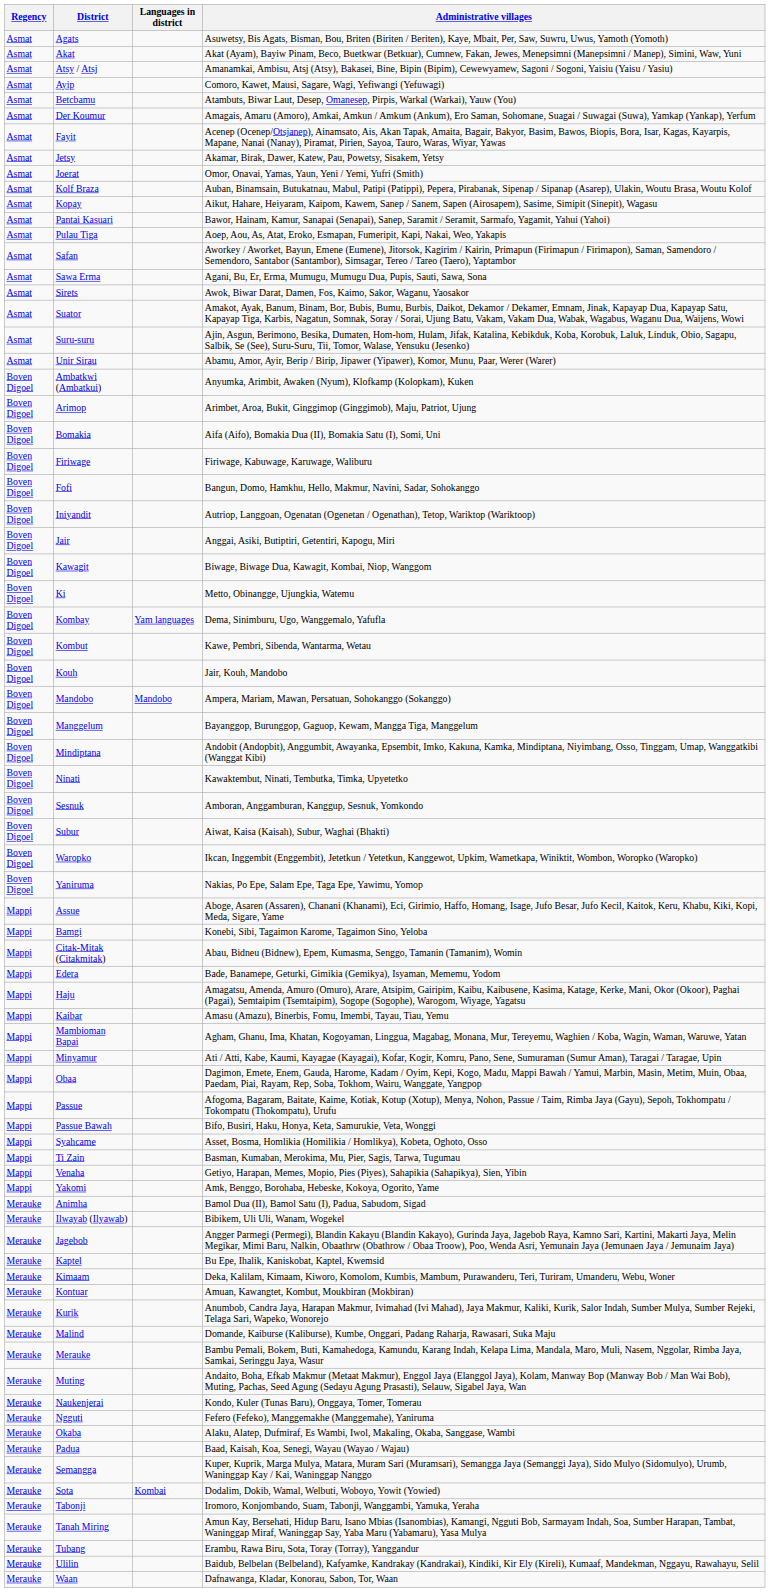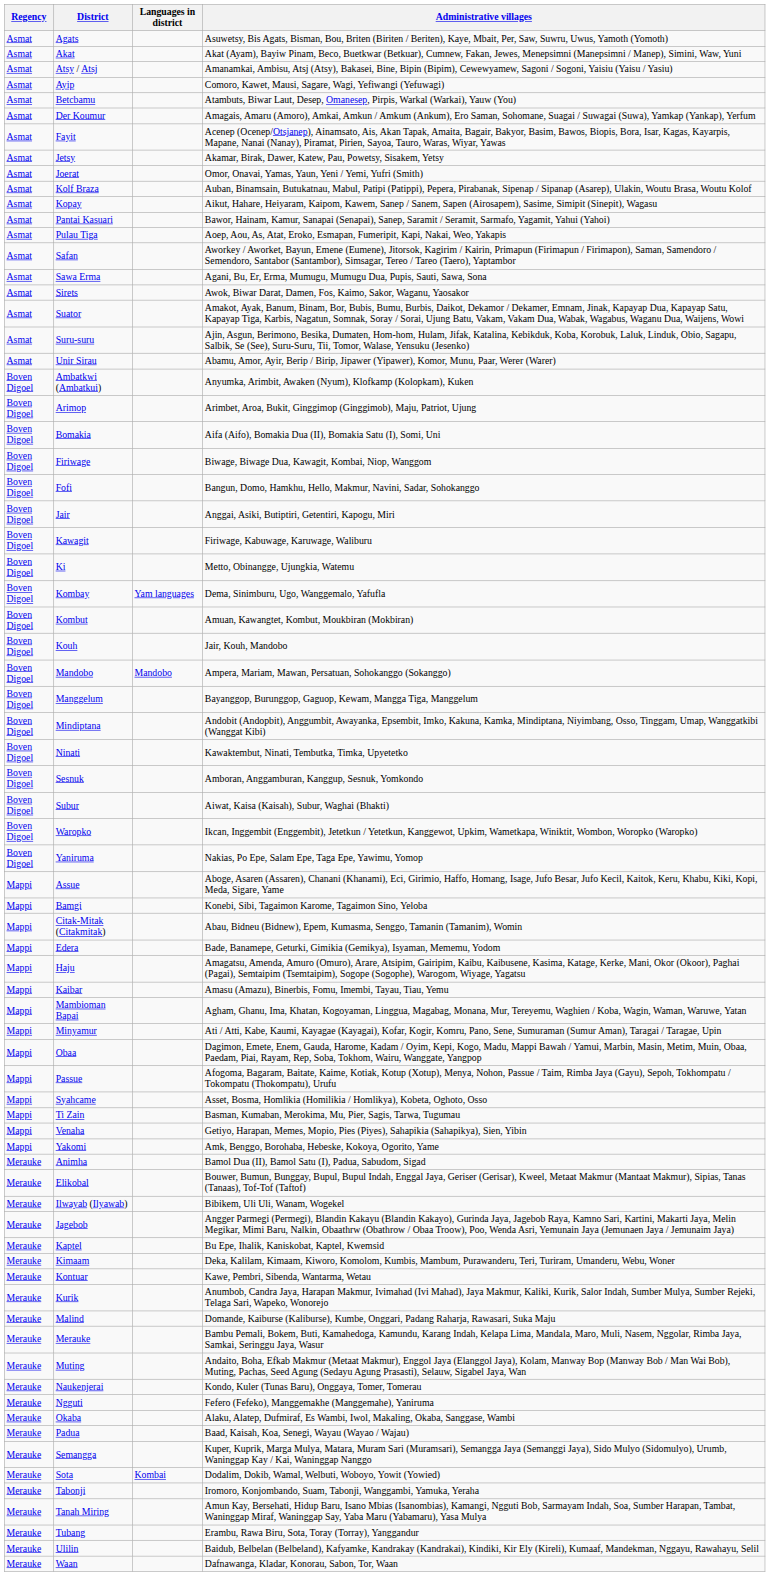 <table class="wikitable sortable">
 <tr>
 <th><a href='#'>Regency</a></th>
 <th><a href='#'>District</a></th>
 <th>Languages in district</th>
 <th><a href='#'>Administrative villages</a></th>
 </tr>
 <tr>
 <td><a href='#'>Asmat</a></td>
 <td><a href='#'>Agats</a></td>
 <td></td>
 <td>Asuwetsy, Bis Agats, Bisman, Bou, Briten (Biriten / Beriten), Kaye, Mbait, Per, Saw, Suwru, Uwus, Yamoth (Yomoth)</td>
 </tr>
 <tr>
 <td><a href='#'>Asmat</a></td>
 <td><a href='#'>Akat</a></td>
 <td></td>
 <td>Akat (Ayam), Bayiw Pinam, Beco, Buetkwar (Betkuar), Cumnew, Fakan, Jewes, Menepsimni (Manepsimni / Manep), Simini, Waw, Yuni</td>
 </tr>
 <tr>
 <td><a href='#'>Asmat</a></td>
 <td><a href='#'>Atsy</a> / <a href='#'>Atsj</a></td>
 <td></td>
 <td>Amanamkai, Ambisu, Atsj (Atsy), Bakasei, Bine, Bipin (Bipim), Cewewyamew, Sagoni / Sogoni, Yaisiu (Yaisu / Yasiu)</td>
 </tr>
 <tr>
 <td><a href='#'>Asmat</a></td>
 <td><a href='#'>Ayip</a></td>
 <td></td>
 <td>Comoro, Kawet, Mausi, Sagare, Wagi, Yefiwangi (Yefuwagi)</td>
 </tr>
 <tr>
 <td><a href='#'>Asmat</a></td>
 <td><a href='#'>Betcbamu</a></td>
 <td></td>
 <td>Atambuts, Biwar Laut, Desep, <a href='#'>Omanesep</a>, Pirpis, Warkal (Warkai), Yauw (You)</td>
 </tr>
 <tr>
 <td><a href='#'>Asmat</a></td>
 <td><a href='#'>Der Koumur</a></td>
 <td></td>
 <td>Amagais, Amaru (Amoro), Amkai, Amkun / Amkum (Ankum), Ero Saman, Sohomane, Suagai / Suwagai (Suwa), Yamkap (Yankap), Yerfum</td>
 </tr>
 <tr>
 <td><a href='#'>Asmat</a></td>
 <td><a href='#'>Fayit</a></td>
 <td></td>
 <td>Acenep (Ocenep/<a href='#'>Otsjanep</a>), Ainamsato, Ais, Akan Tapak, Amaita, Bagair, Bakyor, Basim, Bawos, Biopis, Bora, Isar, Kagas, Kayarpis, Mapane, Nanai (Nanay), Piramat, Pirien, Sayoa, Tauro, Waras, Wiyar, Yawas</td>
 </tr>
 <tr>
 <td><a href='#'>Asmat</a></td>
 <td><a href='#'>Jetsy</a></td>
 <td></td>
 <td>Akamar, Birak, Dawer, Katew, Pau, Powetsy, Sisakem, Yetsy</td>
 </tr>
 <tr>
 <td><a href='#'>Asmat</a></td>
 <td><a href='#'>Joerat</a></td>
 <td></td>
 <td>Omor, Onavai, Yamas, Yaun, Yeni / Yemi, Yufri (Smith)</td>
 </tr>
 <tr>
 <td><a href='#'>Asmat</a></td>
 <td><a href='#'>Kolf Braza</a></td>
 <td></td>
 <td>Auban, Binamsain, Butukatnau, Mabul, Patipi (Patippi), Pepera, Pirabanak, Sipenap / Sipanap (Asarep), Ulakin, Woutu Brasa, Woutu Kolof</td>
 </tr>
 <tr>
 <td><a href='#'>Asmat</a></td>
 <td><a href='#'>Kopay</a></td>
 <td></td>
 <td>Aikut, Hahare, Heiyaram, Kaipom, Kawem, Sanep / Sanem, Sapen (Airosapem), Sasime, Simipit (Sinepit), Wagasu</td>
 </tr>
 <tr>
 <td><a href='#'>Asmat</a></td>
 <td><a href='#'>Pantai Kasuari</a></td>
 <td></td>
 <td>Bawor, Hainam, Kamur, Sanapai (Senapai), Sanep, Saramit / Seramit, Sarmafo, Yagamit, Yahui (Yahoi)</td>
 </tr>
 <tr>
 <td><a href='#'>Asmat</a></td>
 <td><a href='#'>Pulau Tiga</a></td>
 <td></td>
 <td>Aoep, Aou, As, Atat, Eroko, Esmapan, Fumeripit, Kapi, Nakai, Weo, Yakapis</td>
 </tr>
 <tr>
 <td><a href='#'>Asmat</a></td>
 <td><a href='#'>Safan</a></td>
 <td></td>
 <td>Aworkey / Aworket, Bayun, Emene (Eumene), Jitorsok, Kagirim / Kairin, Primapun (Firimapun / Firimapon), Saman, Samendoro / Semendoro, Santabor (Santambor), Simsagar, Tereo / Tareo (Taero), Yaptambor</td>
 </tr>
 <tr>
 <td><a href='#'>Asmat</a></td>
 <td><a href='#'>Sawa Erma</a></td>
 <td></td>
 <td>Agani, Bu, Er, Erma, Mumugu, Mumugu Dua, Pupis, Sauti, Sawa, Sona</td>
 </tr>
 <tr>
 <td><a href='#'>Asmat</a></td>
 <td><a href='#'>Sirets</a></td>
 <td></td>
 <td>Awok, Biwar Darat, Damen, Fos, Kaimo, Sakor, Waganu, Yaosakor</td>
 </tr>
 <tr>
 <td><a href='#'>Asmat</a></td>
 <td><a href='#'>Suator</a></td>
 <td></td>
 <td>Amakot, Ayak, Banum, Binam, Bor, Bubis, Bumu, Burbis, Daikot, Dekamor / Dekamer, Emnam, Jinak, Kapayap Dua, Kapayap Satu, Kapayap Tiga, Karbis, Nagatun, Somnak, Soray / Sorai, Ujung Batu, Vakam, Vakam Dua, Wabak, Wagabus, Waganu Dua, Waijens, Wowi</td>
 </tr>
 <tr>
 <td><a href='#'>Asmat</a></td>
 <td><a href='#'>Suru-suru</a></td>
 <td></td>
 <td>Ajin, Asgun, Berimono, Besika, Dumaten, Hom-hom, Hulam, Jifak, Katalina, Kebikduk, Koba, Korobuk, Laluk, Linduk, Obio, Sagapu, Salbik, Se (See), Suru-Suru, Tii, Tomor, Walase, Yensuku (Jesenko)</td>
 </tr>
 <tr>
 <td><a href='#'>Asmat</a></td>
 <td><a href='#'>Unir Sirau</a></td>
 <td></td>
 <td>Abamu, Amor, Ayir, Berip / Birip, Jipawer (Yipawer), Komor, Munu, Paar, Werer (Warer)</td>
 </tr>
 <tr>
 <td><a href='#'>Boven Digoel</a></td>
 <td><a href='#'>Ambatkwi</a> (<a href='#'>Ambatkui</a>)</td>
 <td></td>
 <td>Anyumka, Arimbit, Awaken (Nyum), Klofkamp (Kolopkam), Kuken</td>
 </tr>
 <tr>
 <td><a href='#'>Boven Digoel</a></td>
 <td><a href='#'>Arimop</a></td>
 <td></td>
 <td>Arimbet, Aroa, Bukit, Ginggimop (Ginggimob), Maju, Patriot, Ujung</td>
 </tr>
 <tr>
 <td><a href='#'>Boven Digoel</a></td>
 <td><a href='#'>Bomakia</a></td>
 <td></td>
 <td>Aifa (Aifo), Bomakia Dua (II), Bomakia Satu (I), Somi, Uni</td>
 </tr>
 <tr>
 <td><a href='#'>Boven Digoel</a></td>
 <td><a href='#'>Firiwage</a></td>
 <td></td>
-<td>Firiwage, Kabuwage, Karuwage, Waliburu</td>
+<td>Biwage, Biwage Dua, Kawagit, Kombai, Niop, Wanggom</td>
 </tr>
 <tr>
 <td><a href='#'>Boven Digoel</a></td>
 <td><a href='#'>Fofi</a></td>
 <td></td>
 <td>Bangun, Domo, Hamkhu, Hello, Makmur, Navini, Sadar, Sohokanggo</td>
-</tr>
-<tr>
-<td><a href='#'>Boven Digoel</a></td>
-<td><a href='#'>Iniyandit</a></td>
-<td></td>
-<td>Autriop, Langgoan, Ogenatan (Ogenetan / Ogenathan), Tetop, Wariktop (Wariktoop)</td>
 </tr>
 <tr>
 <td><a href='#'>Boven Digoel</a></td>
 <td><a href='#'>Jair</a></td>
 <td></td>
 <td>Anggai, Asiki, Butiptiri, Getentiri, Kapogu, Miri</td>
 </tr>
 <tr>
 <td><a href='#'>Boven Digoel</a></td>
 <td><a href='#'>Kawagit</a></td>
 <td></td>
-<td>Biwage, Biwage Dua, Kawagit, Kombai, Niop, Wanggom</td>
+<td>Firiwage, Kabuwage, Karuwage, Waliburu</td>
 </tr>
 <tr>
 <td><a href='#'>Boven Digoel</a></td>
 <td><a href='#'>Ki</a></td>
 <td></td>
 <td>Metto, Obinangge, Ujungkia, Watemu</td>
 </tr>
 <tr>
 <td><a href='#'>Boven Digoel</a></td>
 <td><a href='#'>Kombay</a></td>
 <td><a href='#'>Yam languages</a></td>
 <td>Dema, Sinimburu, Ugo, Wanggemalo, Yafufla</td>
 </tr>
 <tr>
 <td><a href='#'>Boven Digoel</a></td>
 <td><a href='#'>Kombut</a></td>
 <td></td>
-<td>Kawe, Pembri, Sibenda, Wantarma, Wetau</td>
+<td>Amuan, Kawangtet, Kombut, Moukbiran (Mokbiran)</td>
 </tr>
 <tr>
 <td><a href='#'>Boven Digoel</a></td>
 <td><a href='#'>Kouh</a></td>
 <td></td>
 <td>Jair, Kouh, Mandobo</td>
 </tr>
 <tr>
 <td><a href='#'>Boven Digoel</a></td>
 <td><a href='#'>Mandobo</a></td>
 <td><a href='#'>Mandobo</a></td>
 <td>Ampera, Mariam, Mawan, Persatuan, Sohokanggo (Sokanggo)</td>
 </tr>
 <tr>
 <td><a href='#'>Boven Digoel</a></td>
 <td><a href='#'>Manggelum</a></td>
 <td></td>
 <td>Bayanggop, Burunggop, Gaguop, Kewam, Mangga Tiga, Manggelum</td>
 </tr>
 <tr>
 <td><a href='#'>Boven Digoel</a></td>
 <td><a href='#'>Mindiptana</a></td>
 <td></td>
 <td>Andobit (Andopbit), Anggumbit, Awayanka, Epsembit, Imko, Kakuna, Kamka, Mindiptana, Niyimbang, Osso, Tinggam, Umap, Wanggatkibi (Wanggat Kibi)</td>
 </tr>
 <tr>
 <td><a href='#'>Boven Digoel</a></td>
 <td><a href='#'>Ninati</a></td>
 <td></td>
 <td>Kawaktembut, Ninati, Tembutka, Timka, Upyetetko</td>
 </tr>
 <tr>
 <td><a href='#'>Boven Digoel</a></td>
 <td><a href='#'>Sesnuk</a></td>
 <td></td>
 <td>Amboran, Anggamburan, Kanggup, Sesnuk, Yomkondo</td>
 </tr>
 <tr>
 <td><a href='#'>Boven Digoel</a></td>
 <td><a href='#'>Subur</a></td>
 <td></td>
 <td>Aiwat, Kaisa (Kaisah), Subur, Waghai (Bhakti)</td>
 </tr>
 <tr>
 <td><a href='#'>Boven Digoel</a></td>
 <td><a href='#'>Waropko</a></td>
 <td></td>
 <td>Ikcan, Inggembit (Enggembit), Jetetkun / Yetetkun, Kanggewot, Upkim, Wametkapa, Winiktit, Wombon, Woropko (Waropko)</td>
 </tr>
 <tr>
 <td><a href='#'>Boven Digoel</a></td>
 <td><a href='#'>Yaniruma</a></td>
 <td></td>
 <td>Nakias, Po Epe, Salam Epe, Taga Epe, Yawimu, Yomop</td>
 </tr>
 <tr>
 <td><a href='#'>Mappi</a></td>
 <td><a href='#'>Assue</a></td>
 <td></td>
 <td>Aboge, Asaren (Assaren), Chanani (Khanami), Eci, Girimio, Haffo, Homang, Isage, Jufo Besar, Jufo Kecil, Kaitok, Keru, Khabu, Kiki, Kopi, Meda, Sigare, Yame</td>
 </tr>
 <tr>
 <td><a href='#'>Mappi</a></td>
 <td><a href='#'>Bamgi</a></td>
 <td></td>
 <td>Konebi, Sibi, Tagaimon Karome, Tagaimon Sino, Yeloba</td>
 </tr>
 <tr>
 <td><a href='#'>Mappi</a></td>
 <td><a href='#'>Citak-Mitak</a> (<a href='#'>Citakmitak</a>)</td>
 <td></td>
 <td>Abau, Bidneu (Bidnew), Epem, Kumasma, Senggo, Tamanin (Tamanim), Womin</td>
 </tr>
 <tr>
 <td><a href='#'>Mappi</a></td>
 <td><a href='#'>Edera</a></td>
 <td></td>
 <td>Bade, Banamepe, Geturki, Gimikia (Gemikya), Isyaman, Mememu, Yodom</td>
 </tr>
 <tr>
 <td><a href='#'>Mappi</a></td>
 <td><a href='#'>Haju</a></td>
 <td></td>
 <td>Amagatsu, Amenda, Amuro (Omuro), Arare, Atsipim, Gairipim, Kaibu, Kaibusene, Kasima, Katage, Kerke, Mani, Okor (Okoor), Paghai (Pagai), Semtaipim (Tsemtaipim), Sogope (Sogophe), Warogom, Wiyage, Yagatsu</td>
 </tr>
 <tr>
 <td><a href='#'>Mappi</a></td>
 <td><a href='#'>Kaibar</a></td>
 <td></td>
 <td>Amasu (Amazu), Binerbis, Fomu, Imembi, Tayau, Tiau, Yemu</td>
 </tr>
 <tr>
 <td><a href='#'>Mappi</a></td>
 <td><a href='#'>Mambioman Bapai</a></td>
 <td></td>
 <td>Agham, Ghanu, Ima, Khatan, Kogoyaman, Linggua, Magabag, Monana, Mur, Tereyemu, Waghien / Koba, Wagin, Waman, Waruwe, Yatan</td>
 </tr>
 <tr>
 <td><a href='#'>Mappi</a></td>
 <td><a href='#'>Minyamur</a></td>
 <td></td>
 <td>Ati / Atti, Kabe, Kaumi, Kayagae (Kayagai), Kofar, Kogir, Komru, Pano, Sene, Sumuraman (Sumur Aman), Taragai / Taragae, Upin</td>
 </tr>
 <tr>
 <td><a href='#'>Mappi</a></td>
 <td><a href='#'>Obaa</a></td>
 <td></td>
 <td>Dagimon, Emete, Enem, Gauda, Harome, Kadam / Oyim, Kepi, Kogo, Madu, Mappi Bawah / Yamui, Marbin, Masin, Metim, Muin, Obaa, Paedam, Piai, Rayam, Rep, Soba, Tokhom, Wairu, Wanggate, Yangpop</td>
 </tr>
 <tr>
 <td><a href='#'>Mappi</a></td>
 <td><a href='#'>Passue</a></td>
 <td></td>
 <td>Afogoma, Bagaram, Baitate, Kaime, Kotiak, Kotup (Xotup), Menya, Nohon, Passue / Taim, Rimba Jaya (Gayu), Sepoh, Tokhompatu / Tokompatu (Thokompatu), Urufu</td>
 </tr>
 <tr>
 <td><a href='#'>Mappi</a></td>
-<td><a href='#'>Passue Bawah</a></td>
-<td></td>
-<td>Bifo, Busiri, Haku, Honya, Keta, Samurukie, Veta, Wonggi</td>
-</tr>
-<tr>
-<td><a href='#'>Mappi</a></td>
 <td><a href='#'>Syahcame</a></td>
 <td></td>
 <td>Asset, Bosma, Homlikia (Homilikia / Homlikya), Kobeta, Oghoto, Osso</td>
 </tr>
 <tr>
 <td><a href='#'>Mappi</a></td>
 <td><a href='#'>Ti Zain</a></td>
 <td></td>
 <td>Basman, Kumaban, Merokima, Mu, Pier, Sagis, Tarwa, Tugumau</td>
 </tr>
 <tr>
 <td><a href='#'>Mappi</a></td>
 <td><a href='#'>Venaha</a></td>
 <td></td>
 <td>Getiyo, Harapan, Memes, Mopio, Pies (Piyes), Sahapikia (Sahapikya), Sien, Yibin</td>
 </tr>
 <tr>
 <td><a href='#'>Mappi</a></td>
 <td><a href='#'>Yakomi</a></td>
 <td></td>
 <td>Amk, Benggo, Borohaba, Hebeske, Kokoya, Ogorito, Yame</td>
 </tr>
 <tr>
 <td><a href='#'>Merauke</a></td>
 <td><a href='#'>Animha</a></td>
 <td></td>
 <td>Bamol Dua (II), Bamol Satu (I), Padua, Sabudom, Sigad</td>
 </tr>
 <tr>
 <td><a href='#'>Merauke</a></td>
+<td><a href='#'>Elikobal</a></td>
+<td></td>
+<td>Bouwer, Bumun, Bunggay, Bupul, Bupul Indah, Enggal Jaya, Geriser (Gerisar), Kweel, Metaat Makmur (Mantaat Makmur), Sipias, Tanas (Tanaas), Tof-Tof (Taftof)</td>
+</tr>
+<tr>
+<td><a href='#'>Merauke</a></td>
 <td><a href='#'>Ilwayab</a> (<a href='#'>Ilyawab</a>)</td>
 <td></td>
 <td>Bibikem, Uli Uli, Wanam, Wogekel</td>
 </tr>
 <tr>
 <td><a href='#'>Merauke</a></td>
 <td><a href='#'>Jagebob</a></td>
 <td></td>
 <td>Angger Parmegi (Permegi), Blandin Kakayu (Blandin Kakayo), Gurinda Jaya, Jagebob Raya, Kamno Sari, Kartini, Makarti Jaya, Melin Megikar, Mimi Baru, Nalkin, Obaathrw (Obathrow / Obaa Troow), Poo, Wenda Asri, Yemunain Jaya (Jemunaen Jaya / Jemunaim Jaya)</td>
 </tr>
 <tr>
 <td><a href='#'>Merauke</a></td>
 <td><a href='#'>Kaptel</a></td>
 <td></td>
 <td>Bu Epe, Ihalik, Kaniskobat, Kaptel, Kwemsid</td>
 </tr>
 <tr>
 <td><a href='#'>Merauke</a></td>
 <td><a href='#'>Kimaam</a></td>
 <td></td>
 <td>Deka, Kalilam, Kimaam, Kiworo, Komolom, Kumbis, Mambum, Purawanderu, Teri, Turiram, Umanderu, Webu, Woner</td>
 </tr>
 <tr>
 <td><a href='#'>Merauke</a></td>
 <td><a href='#'>Kontuar</a></td>
 <td></td>
-<td>Amuan, Kawangtet, Kombut, Moukbiran (Mokbiran)</td>
+<td>Kawe, Pembri, Sibenda, Wantarma, Wetau</td>
 </tr>
 <tr>
 <td><a href='#'>Merauke</a></td>
 <td><a href='#'>Kurik</a></td>
 <td></td>
 <td>Anumbob, Candra Jaya, Harapan Makmur, Ivimahad (Ivi Mahad), Jaya Makmur, Kaliki, Kurik, Salor Indah, Sumber Mulya, Sumber Rejeki, Telaga Sari, Wapeko, Wonorejo</td>
 </tr>
 <tr>
 <td><a href='#'>Merauke</a></td>
 <td><a href='#'>Malind</a></td>
 <td></td>
 <td>Domande, Kaiburse (Kaliburse), Kumbe, Onggari, Padang Raharja, Rawasari, Suka Maju</td>
 </tr>
 <tr>
 <td><a href='#'>Merauke</a></td>
 <td><a href='#'>Merauke</a></td>
 <td></td>
 <td>Bambu Pemali, Bokem, Buti, Kamahedoga, Kamundu, Karang Indah, Kelapa Lima, Mandala, Maro, Muli, Nasem, Nggolar, Rimba Jaya, Samkai, Seringgu Jaya, Wasur</td>
 </tr>
 <tr>
 <td><a href='#'>Merauke</a></td>
 <td><a href='#'>Muting</a></td>
 <td></td>
 <td>Andaito, Boha, Efkab Makmur (Metaat Makmur), Enggol Jaya (Elanggol Jaya), Kolam, Manway Bop (Manway Bob / Man Wai Bob), Muting, Pachas, Seed Agung (Sedayu Agung Prasasti), Selauw, Sigabel Jaya, Wan</td>
 </tr>
 <tr>
 <td><a href='#'>Merauke</a></td>
 <td><a href='#'>Naukenjerai</a></td>
 <td></td>
 <td>Kondo, Kuler (Tunas Baru), Onggaya, Tomer, Tomerau</td>
 </tr>
 <tr>
 <td><a href='#'>Merauke</a></td>
 <td><a href='#'>Ngguti</a></td>
 <td></td>
 <td>Fefero (Fefeko), Manggemakhe (Manggemahe), Yaniruma</td>
 </tr>
 <tr>
 <td><a href='#'>Merauke</a></td>
 <td><a href='#'>Okaba</a></td>
 <td></td>
 <td>Alaku, Alatep, Dufmiraf, Es Wambi, Iwol, Makaling, Okaba, Sanggase, Wambi</td>
 </tr>
 <tr>
 <td><a href='#'>Merauke</a></td>
 <td><a href='#'>Padua</a></td>
 <td></td>
 <td>Baad, Kaisah, Koa, Senegi, Wayau (Wayao / Wajau)</td>
 </tr>
 <tr>
 <td><a href='#'>Merauke</a></td>
 <td><a href='#'>Semangga</a></td>
 <td></td>
 <td>Kuper, Kuprik, Marga Mulya, Matara, Muram Sari (Muramsari), Semangga Jaya (Semanggi Jaya), Sido Mulyo (Sidomulyo), Urumb, Waninggap Kay / Kai, Waninggap Nanggo</td>
 </tr>
 <tr>
 <td><a href='#'>Merauke</a></td>
 <td><a href='#'>Sota</a></td>
 <td><a href='#'>Kombai</a></td>
 <td>Dodalim, Dokib, Wamal, Welbuti, Woboyo, Yowit (Yowied)</td>
 </tr>
 <tr>
 <td><a href='#'>Merauke</a></td>
 <td><a href='#'>Tabonji</a></td>
 <td></td>
 <td>Iromoro, Konjombando, Suam, Tabonji, Wanggambi, Yamuka, Yeraha</td>
 </tr>
 <tr>
 <td><a href='#'>Merauke</a></td>
 <td><a href='#'>Tanah Miring</a></td>
 <td></td>
 <td>Amun Kay, Bersehati, Hidup Baru, Isano Mbias (Isanombias), Kamangi, Ngguti Bob, Sarmayam Indah, Soa, Sumber Harapan, Tambat, Waninggap Miraf, Waninggap Say, Yaba Maru (Yabamaru), Yasa Mulya</td>
 </tr>
 <tr>
 <td><a href='#'>Merauke</a></td>
 <td><a href='#'>Tubang</a></td>
 <td></td>
 <td>Erambu, Rawa Biru, Sota, Toray (Torray), Yanggandur</td>
 </tr>
 <tr>
 <td><a href='#'>Merauke</a></td>
 <td><a href='#'>Ulilin</a></td>
 <td></td>
 <td>Baidub, Belbelan (Belbeland), Kafyamke, Kandrakay (Kandrakai), Kindiki, Kir Ely (Kireli), Kumaaf, Mandekman, Nggayu, Rawahayu, Selil</td>
 </tr>
 <tr>
 <td><a href='#'>Merauke</a></td>
 <td><a href='#'>Waan</a></td>
 <td></td>
 <td>Dafnawanga, Kladar, Konorau, Sabon, Tor, Waan</td>
 </tr>
 </table>
